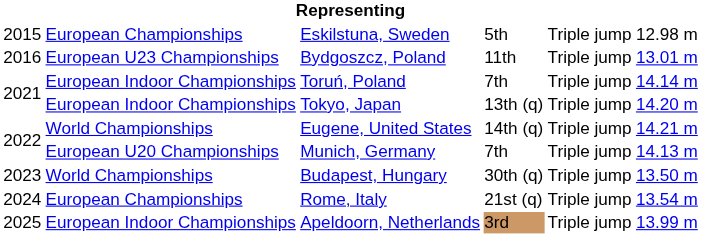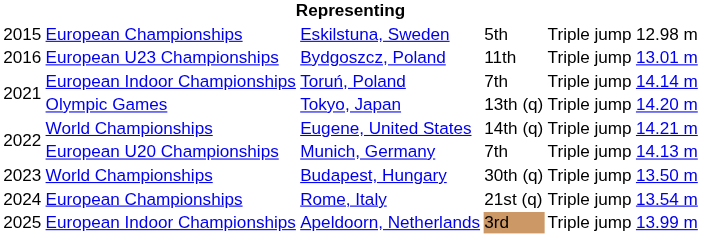 <table>
 <tr>
 <th colspan="6">Representing </th>
 </tr>
 <tr>
 <td>2015</td>
 <td><a href='#'>European Championships</a></td>
 <td><a href='#'>Eskilstuna, Sweden</a></td>
 <td>5th</td>
 <td>Triple jump</td>
 <td>12.98 m</td>
 </tr>
 <tr>
 <td>2016</td>
 <td><a href='#'>European U23 Championships</a></td>
 <td><a href='#'>Bydgoszcz, Poland</a></td>
 <td>11th</td>
 <td>Triple jump</td>
 <td><a href='#'>13.01 m</a></td>
 </tr>
 <tr>
 <td rowspan=2>2021</td>
 <td><a href='#'>European Indoor Championships</a></td>
 <td><a href='#'>Toruń, Poland</a></td>
 <td>7th</td>
 <td>Triple jump</td>
 <td><a href='#'>14.14 m</a></td>
 </tr>
 <tr>
-<td><a href='#'>European  Indoor Championships</a></td>
+<td><a href='#'>Olympic Games</a></td>
 <td><a href='#'>Tokyo, Japan</a></td>
 <td>13th (q)</td>
 <td>Triple jump</td>
 <td><a href='#'>14.20 m</a></td>
 </tr>
 <tr>
 <td rowspan=2>2022</td>
 <td><a href='#'>World Championships</a></td>
 <td><a href='#'>Eugene, United States</a></td>
 <td>14th (q)</td>
 <td>Triple jump</td>
 <td><a href='#'>14.21 m</a></td>
 </tr>
 <tr>
 <td><a href='#'>European U20 Championships</a></td>
 <td><a href='#'>Munich, Germany</a></td>
 <td>7th</td>
 <td>Triple jump</td>
 <td><a href='#'>14.13 m</a></td>
 </tr>
 <tr>
 <td>2023</td>
 <td><a href='#'>World Championships</a></td>
 <td><a href='#'>Budapest, Hungary</a></td>
 <td>30th (q)</td>
 <td>Triple jump</td>
 <td><a href='#'>13.50 m</a></td>
 </tr>
 <tr>
 <td>2024</td>
 <td><a href='#'>European Championships</a></td>
 <td><a href='#'>Rome, Italy</a></td>
 <td>21st (q)</td>
 <td>Triple jump</td>
 <td><a href='#'>13.54 m</a></td>
 </tr>
 <tr>
 <td>2025</td>
 <td><a href='#'>European  Indoor Championships</a></td>
 <td><a href='#'>Apeldoorn, Netherlands</a></td>
 <td bgcolor=cc9966>3rd</td>
 <td>Triple jump</td>
 <td><a href='#'>13.99 m</a></td>
 </tr>
 </table>
